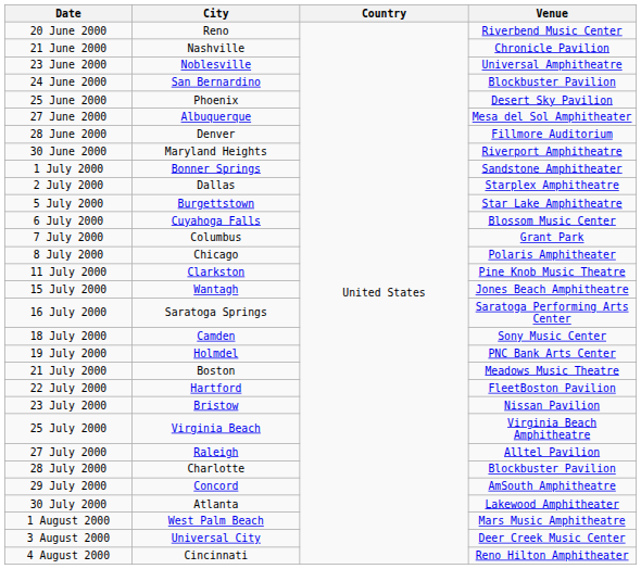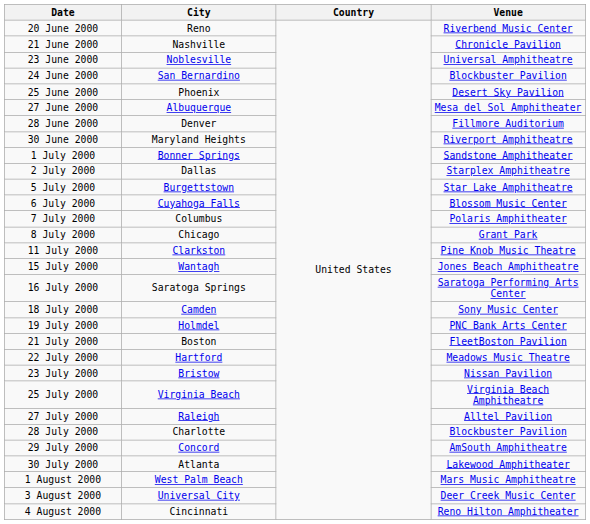 <table class="wikitable" style="text-align:center;">
 <tr>
 <th style="width:150px;">Date</th>
 <th style="width:200px;">City</th>
 <th style="width:200px;">Country</th>
 <th style="width:200px;">Venue</th>
 </tr>
 <tr>
 <td>20 June 2000</td>
 <td>Reno</td>
 <td rowspan="30">United States</td>
 <td><a href='#'>Riverbend Music Center</a></td>
 </tr>
 <tr>
 <td>21 June 2000</td>
 <td>Nashville</td>
 <td><a href='#'>Chronicle Pavilion</a></td>
 </tr>
 <tr>
 <td>23 June 2000</td>
 <td><a href='#'>Noblesville</a></td>
 <td><a href='#'>Universal Amphitheatre</a></td>
 </tr>
 <tr>
 <td>24 June 2000</td>
 <td><a href='#'>San Bernardino</a></td>
 <td><a href='#'>Blockbuster Pavilion</a></td>
 </tr>
 <tr>
 <td>25 June 2000</td>
 <td>Phoenix</td>
 <td><a href='#'>Desert Sky Pavilion</a></td>
 </tr>
 <tr>
 <td>27 June 2000</td>
 <td><a href='#'>Albuquerque</a></td>
 <td><a href='#'>Mesa del Sol Amphitheater</a></td>
 </tr>
 <tr>
 <td>28 June 2000</td>
 <td>Denver</td>
 <td><a href='#'>Fillmore Auditorium</a></td>
 </tr>
 <tr>
 <td>30 June 2000</td>
 <td>Maryland Heights</td>
 <td><a href='#'>Riverport Amphitheatre</a></td>
 </tr>
 <tr>
 <td>1 July 2000</td>
 <td><a href='#'>Bonner Springs</a></td>
 <td><a href='#'>Sandstone Amphitheater</a></td>
 </tr>
 <tr>
 <td>2 July 2000</td>
 <td>Dallas</td>
 <td><a href='#'>Starplex Amphitheatre</a></td>
 </tr>
 <tr>
 <td>5 July 2000</td>
 <td><a href='#'>Burgettstown</a></td>
 <td><a href='#'>Star Lake Amphitheatre</a></td>
 </tr>
 <tr>
 <td>6 July 2000</td>
 <td><a href='#'>Cuyahoga Falls</a></td>
 <td><a href='#'>Blossom Music Center</a></td>
 </tr>
 <tr>
 <td>7 July 2000</td>
 <td>Columbus</td>
-<td><a href='#'>Grant Park</a></td>
+<td><a href='#'>Polaris Amphitheater</a></td>
 </tr>
 <tr>
 <td>8 July 2000</td>
 <td>Chicago</td>
-<td><a href='#'>Polaris Amphitheater</a></td>
+<td><a href='#'>Grant Park</a></td>
 </tr>
 <tr>
 <td>11 July 2000</td>
 <td><a href='#'>Clarkston</a></td>
 <td><a href='#'>Pine Knob Music Theatre</a></td>
 </tr>
 <tr>
 <td>15 July 2000</td>
 <td><a href='#'>Wantagh</a></td>
 <td><a href='#'>Jones Beach Amphitheatre</a></td>
 </tr>
 <tr>
 <td>16 July 2000</td>
 <td>Saratoga Springs</td>
 <td><a href='#'>Saratoga Performing Arts Center</a></td>
 </tr>
 <tr>
 <td>18 July 2000</td>
 <td><a href='#'>Camden</a></td>
 <td><a href='#'>Sony Music Center</a></td>
 </tr>
 <tr>
 <td>19 July 2000</td>
 <td><a href='#'>Holmdel</a></td>
 <td><a href='#'>PNC Bank Arts Center</a></td>
 </tr>
 <tr>
 <td>21 July 2000</td>
 <td>Boston</td>
-<td><a href='#'>Meadows Music Theatre</a></td>
+<td><a href='#'>FleetBoston Pavilion</a></td>
 </tr>
 <tr>
 <td>22 July 2000</td>
 <td><a href='#'>Hartford</a></td>
-<td><a href='#'>FleetBoston Pavilion</a></td>
+<td><a href='#'>Meadows Music Theatre</a></td>
 </tr>
 <tr>
 <td>23 July 2000</td>
 <td><a href='#'>Bristow</a></td>
 <td><a href='#'>Nissan Pavilion</a></td>
 </tr>
 <tr>
 <td>25 July 2000</td>
 <td><a href='#'>Virginia Beach</a></td>
 <td><a href='#'>Virginia Beach Amphitheatre</a></td>
 </tr>
 <tr>
 <td>27 July 2000</td>
 <td><a href='#'>Raleigh</a></td>
 <td><a href='#'>Alltel Pavilion</a></td>
 </tr>
 <tr>
 <td>28 July 2000</td>
 <td>Charlotte</td>
 <td><a href='#'>Blockbuster Pavilion</a></td>
 </tr>
 <tr>
 <td>29 July 2000</td>
 <td><a href='#'>Concord</a></td>
 <td><a href='#'>AmSouth Amphitheatre</a></td>
 </tr>
 <tr>
 <td>30 July 2000</td>
 <td>Atlanta</td>
 <td><a href='#'>Lakewood Amphitheater</a></td>
 </tr>
 <tr>
 <td>1 August 2000</td>
 <td><a href='#'>West Palm Beach</a></td>
 <td><a href='#'>Mars Music Amphitheatre</a></td>
 </tr>
 <tr>
 <td>3 August 2000</td>
 <td><a href='#'>Universal City</a></td>
 <td><a href='#'>Deer Creek Music Center</a></td>
 </tr>
 <tr>
 <td>4 August 2000</td>
 <td>Cincinnati</td>
 <td><a href='#'>Reno Hilton Amphitheater</a></td>
 </tr>
 </table>
